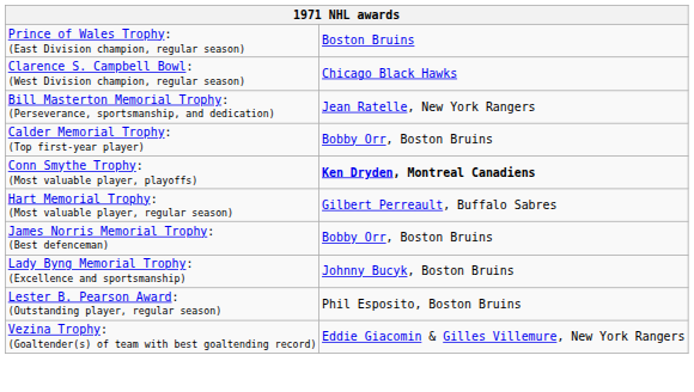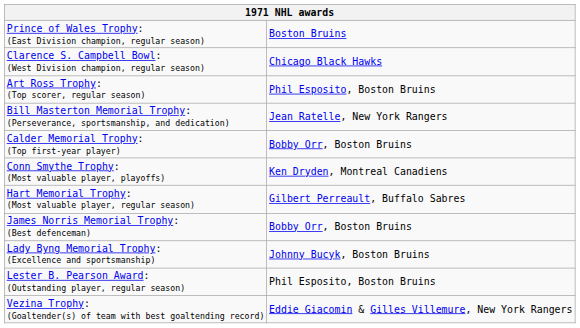 <table class="wikitable">
 <tr>
 <th bgcolor="#DDDDDD" colspan="2">1971 NHL awards</th>
 </tr>
 <tr>
 <td><a href='#'>Prince of Wales Trophy</a>:<br><small>(East Division champion, regular season)</small></td>
 <td><a href='#'>Boston Bruins</a></td>
 </tr>
 <tr>
 <td><a href='#'>Clarence S. Campbell Bowl</a>:<br><small>(West Division champion, regular season)</small></td>
 <td><a href='#'>Chicago Black Hawks</a></td>
 </tr>
 <tr>
+<td><a href='#'>Art Ross Trophy</a>:<br><small>(Top scorer, regular season)</small></td>
+<td><a href='#'>Phil Esposito</a>, Boston Bruins</td>
+</tr>
+<tr>
 <td><a href='#'>Bill Masterton Memorial Trophy</a>:<br><small>(Perseverance, sportsmanship, and dedication)</small></td>
 <td><a href='#'>Jean Ratelle</a>, New York Rangers</td>
 </tr>
 <tr>
 <td><a href='#'>Calder Memorial Trophy</a>:<br><small>(Top first-year player)</small></td>
 <td><a href='#'>Bobby Orr</a>, Boston Bruins</td>
 </tr>
 <tr>
 <td><a href='#'>Conn Smythe Trophy</a>:<br><small>(Most valuable player, playoffs)</small></td>
-<td><strong><a href='#'>Ken Dryden</a>, Montreal Canadiens</strong></td>
+<td><a href='#'>Ken Dryden</a>, Montreal Canadiens</td>
 </tr>
 <tr>
 <td><a href='#'>Hart Memorial Trophy</a>:<br><small>(Most valuable player, regular season)</small></td>
 <td><a href='#'>Gilbert Perreault</a>, Buffalo Sabres</td>
 </tr>
 <tr>
 <td><a href='#'>James Norris Memorial Trophy</a>:<br><small>(Best defenceman)</small></td>
 <td><a href='#'>Bobby Orr</a>, Boston Bruins</td>
 </tr>
 <tr>
 <td><a href='#'>Lady Byng Memorial Trophy</a>:<br><small>(Excellence and sportsmanship)</small></td>
 <td><a href='#'>Johnny Bucyk</a>, Boston Bruins</td>
 </tr>
 <tr>
 <td><a href='#'>Lester B. Pearson Award</a>:<br><small>(Outstanding player, regular season)</small></td>
 <td>Phil Esposito, Boston Bruins</td>
 </tr>
 <tr>
 <td><a href='#'>Vezina Trophy</a>:<br><small>(Goaltender(s) of team with best goaltending record)</small></td>
 <td><a href='#'>Eddie Giacomin</a> & <a href='#'>Gilles Villemure</a>, New York Rangers</td>
 </tr>
 </table>
